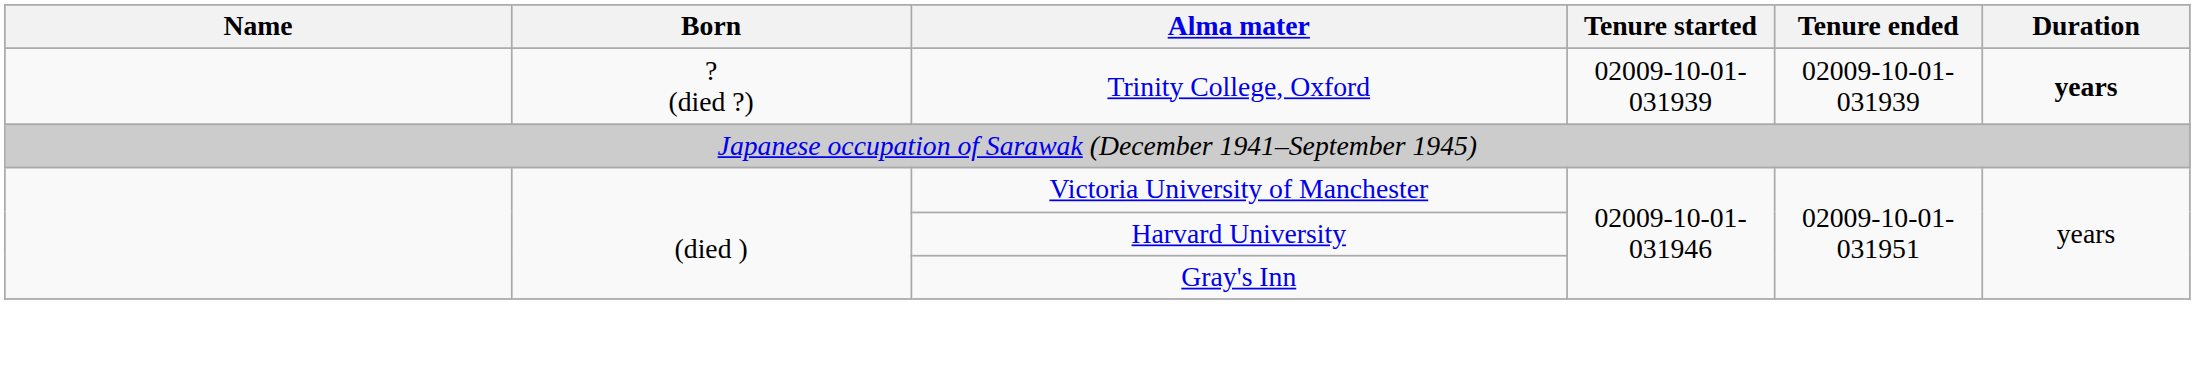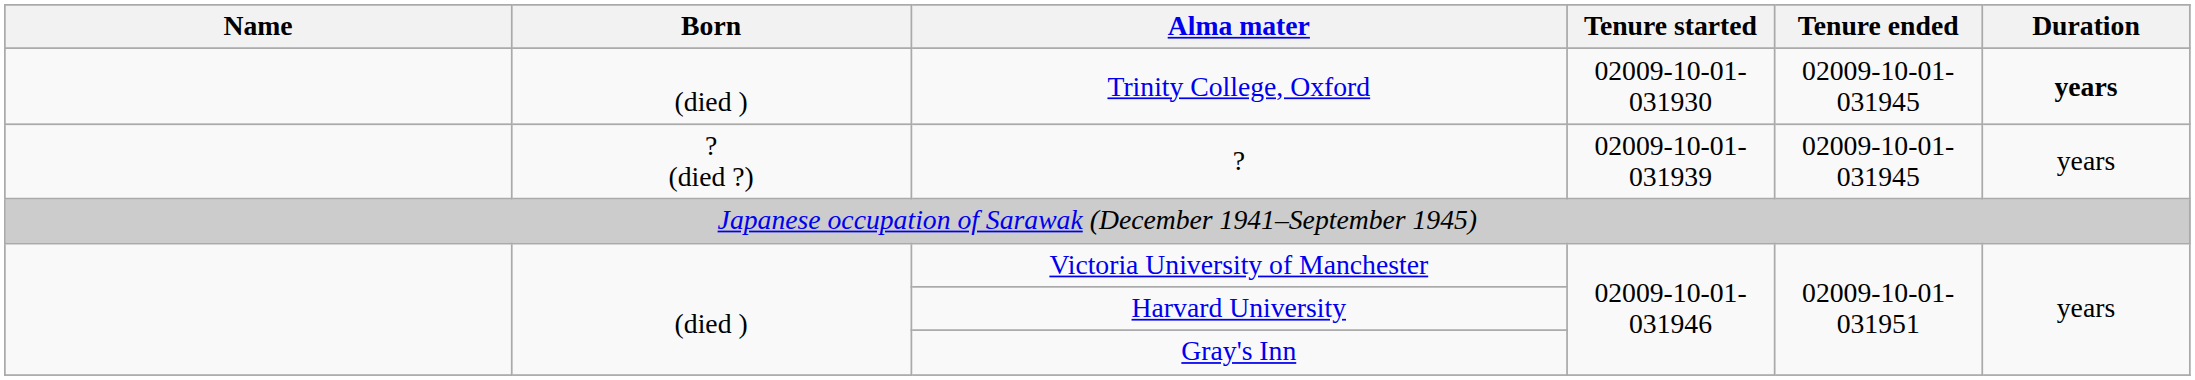 <table class="wikitable sortable" style="text-align:center; margin:auto; width:100%;">
 <tr>
 <th width=230>Name</th>
 <th width=180>Born</th>
 <th width=300><a href='#'>Alma mater</a></th>
 <th width=90>Tenure started</th>
 <th width=90>Tenure ended</th>
 <th width=90>Duration</th>
 </tr>
 <tr>
 <td><br><strong></strong></td>
+<td><br>(died )</td>
+<td><a href='#'>Trinity College, Oxford</a></td>
+<td><span>02009-10-01-03</span>1930</td>
+<td><span>02009-10-01-03</span>1945</td>
+<td><strong> years</strong></td>
+</tr>
+<tr>
+<td><br><strong></strong></td>
 <td>?<br>(died ?)</td>
-<td><a href='#'>Trinity College, Oxford</a></td>
+<td>?</td>
 <td><span>02009-10-01-03</span>1939</td>
-<td><span>02009-10-01-03</span>1939</td>
-<td><strong> years</strong></td>
+<td><span>02009-10-01-03</span>1945</td>
+<td> years</td>
 </tr>
 <tr>
 <td colspan="6" style="background-color:#cccccc"><em><a href='#'>Japanese occupation of Sarawak</a> (December 1941–September 1945)</em></td>
 </tr>
 <tr>
 <td rowspan="3"><br><strong></strong></td>
 <td rowspan="3"><br>(died )</td>
 <td><a href='#'>Victoria University of Manchester</a></td>
 <td rowspan="3"><span>02009-10-01-03</span>1946</td>
 <td rowspan="3"><span>02009-10-01-03</span>1951</td>
 <td rowspan="3"> years</td>
 </tr>
 <tr>
 <td><a href='#'>Harvard University</a></td>
 </tr>
 <tr>
 <td><a href='#'>Gray's Inn</a></td>
 </tr>
 </table>
